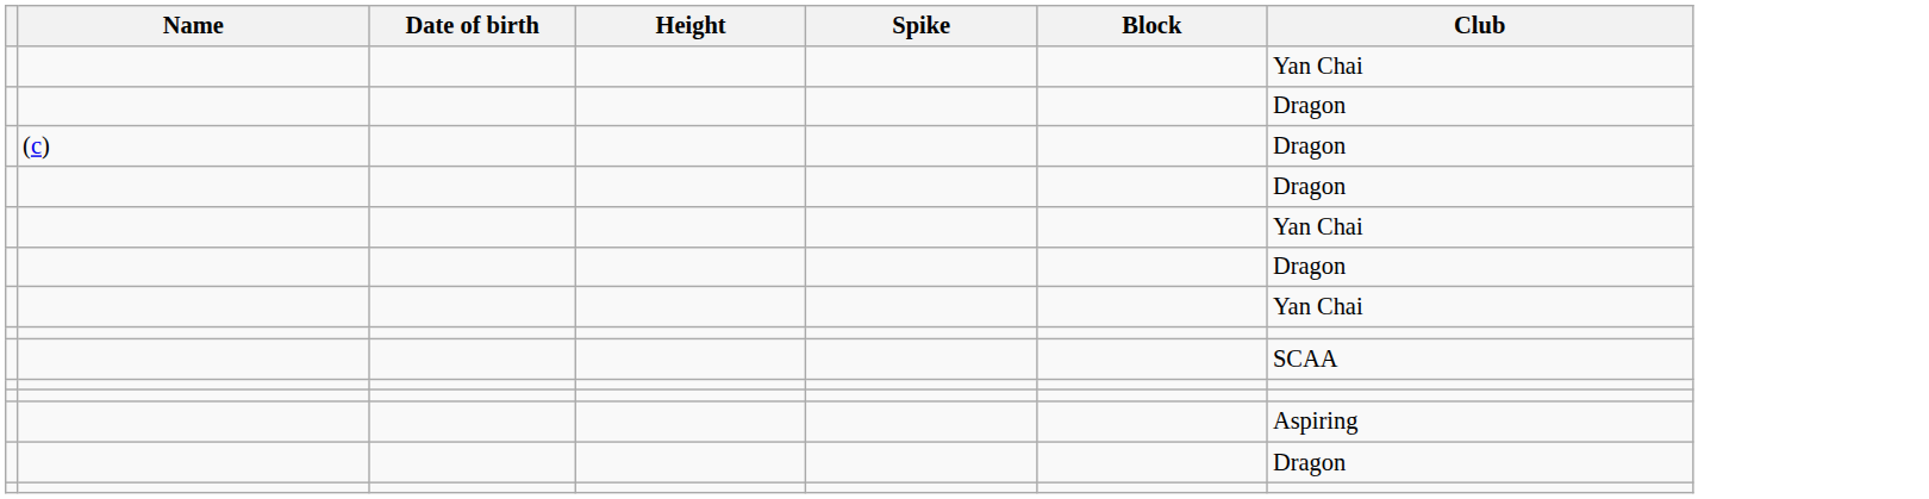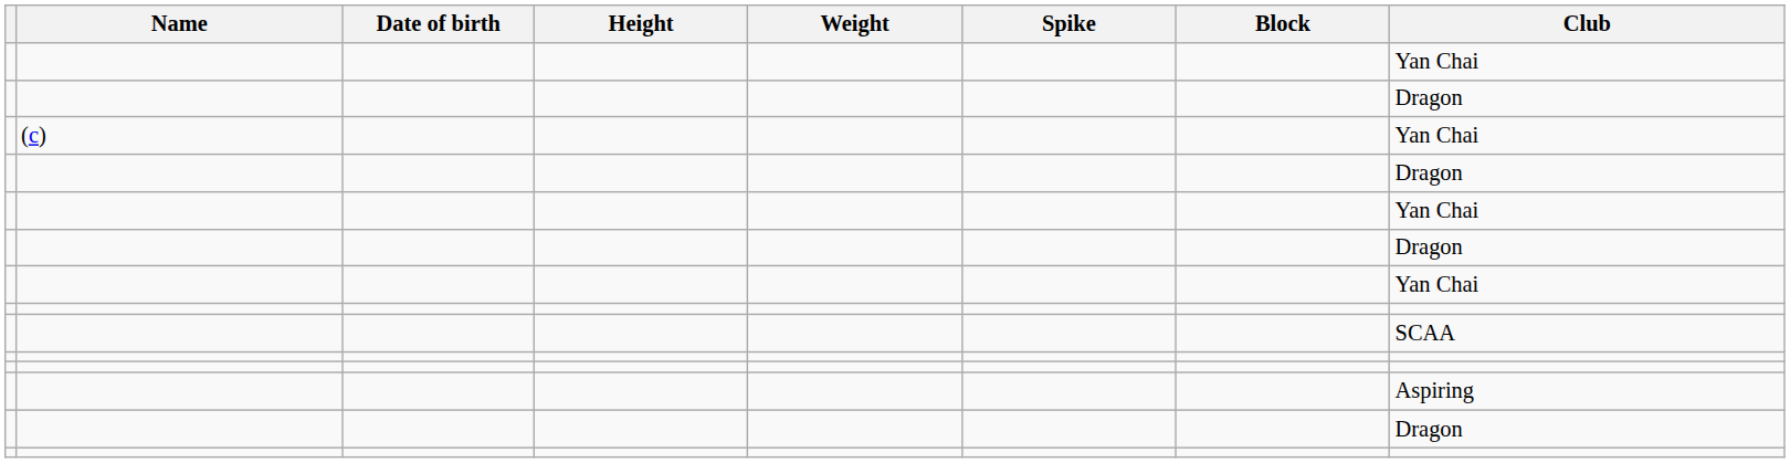 <table class="wikitable sortable" style="font-size:90%; text-align:center;">
 <tr>
 <th></th>
 <th style="width:14em">Name</th>
 <th style="width:8em">Date of birth</th>
 <th style="width:9em">Height</th>
+<th style="width:9em">Weight</th>
 <th style="width:9em">Spike</th>
 <th style="width:9em">Block</th>
 <th style="width:17em">Club</th>
 </tr>
 <tr>
 <td></td>
 <td align=left></td>
 <td align=right></td>
 <td></td>
-<td></td>
-<td></td>
-<td align="left"> Yan Chai</td>
-</tr>
-<tr>
-<td></td>
-<td align=left></td>
-<td align=right></td>
-<td></td>
-<td></td>
-<td></td>
-<td align="left"> Dragon</td>
-</tr>
-<tr>
-<td></td>
-<td align=left> (<a href='#'>c</a>)</td>
-<td align=right></td>
-<td></td>
-<td></td>
-<td></td>
-<td align="left"> Dragon</td>
-</tr>
-<tr>
-<td></td>
-<td align=left></td>
-<td align=right></td>
-<td></td>
-<td></td>
-<td></td>
-<td align="left"> Dragon</td>
-</tr>
-<tr>
-<td></td>
-<td align=left></td>
-<td align=right></td>
-<td></td>
-<td></td>
-<td></td>
-<td align="left"> Yan Chai</td>
-</tr>
-<tr>
-<td></td>
-<td align=left></td>
-<td align=right></td>
-<td></td>
-<td></td>
-<td></td>
-<td align="left"> Dragon</td>
-</tr>
-<tr>
-<td></td>
-<td align=left></td>
-<td align=right></td>
 <td></td>
 <td></td>
 <td></td>
 <td align="left"> Yan Chai</td>
 </tr>
 <tr>
 <td></td>
 <td align=left></td>
 <td align=right></td>
 <td></td>
 <td></td>
 <td></td>
 <td></td>
+<td align="left"> Dragon</td>
+</tr>
+<tr>
+<td></td>
+<td align=left> (<a href='#'>c</a>)</td>
+<td align=right></td>
+<td></td>
+<td></td>
+<td></td>
+<td></td>
+<td align="left"> Yan Chai</td>
 </tr>
 <tr>
 <td></td>
 <td align=left></td>
 <td align=right></td>
+<td></td>
+<td></td>
+<td></td>
+<td></td>
+<td align="left"> Dragon</td>
+</tr>
+<tr>
+<td></td>
+<td align=left></td>
+<td align=right></td>
+<td></td>
+<td></td>
+<td></td>
+<td></td>
+<td align="left"> Yan Chai</td>
+</tr>
+<tr>
+<td></td>
+<td align=left></td>
+<td align=right></td>
+<td></td>
+<td></td>
+<td></td>
+<td></td>
+<td align="left"> Dragon</td>
+</tr>
+<tr>
+<td></td>
+<td align=left></td>
+<td align=right></td>
+<td></td>
+<td></td>
+<td></td>
+<td></td>
+<td align="left"> Yan Chai</td>
+</tr>
+<tr>
+<td></td>
+<td align=left></td>
+<td align=right></td>
+<td></td>
+<td></td>
+<td></td>
+<td></td>
+<td></td>
+</tr>
+<tr>
+<td></td>
+<td align=left></td>
+<td align=right></td>
+<td></td>
 <td></td>
 <td></td>
 <td></td>
 <td align="left"> SCAA</td>
 </tr>
 <tr>
 <td></td>
 <td align=left></td>
 <td align=right></td>
 <td></td>
 <td></td>
 <td></td>
 <td></td>
+<td></td>
 </tr>
 <tr>
 <td></td>
 <td align=left></td>
 <td align=right></td>
+<td></td>
 <td></td>
 <td></td>
 <td></td>
 <td></td>
 </tr>
 <tr>
 <td></td>
 <td align=left></td>
 <td align=right></td>
 <td></td>
 <td></td>
 <td></td>
+<td></td>
 <td align="left"> Aspiring</td>
 </tr>
 <tr>
 <td></td>
 <td align=left></td>
 <td align=right></td>
+<td></td>
 <td></td>
 <td></td>
 <td></td>
 <td align="left"> Dragon</td>
 </tr>
 <tr>
 <td></td>
 <td align=left></td>
 <td align=right></td>
 <td></td>
 <td></td>
 <td></td>
 <td></td>
+<td></td>
 </tr>
 </table>
